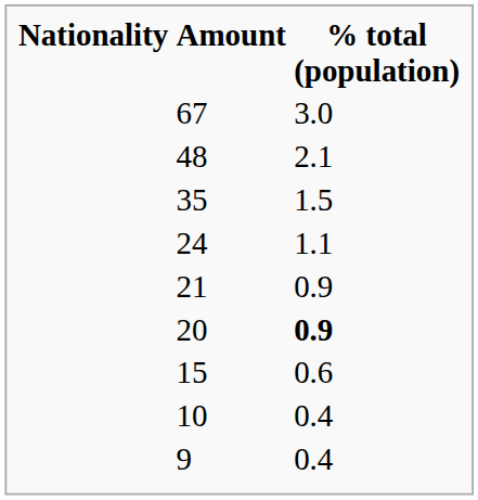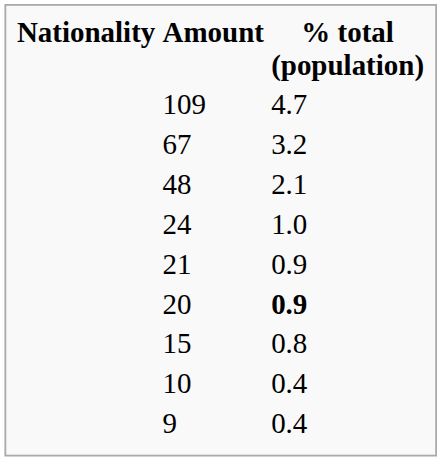 <table class="infobox" style="float:right;">
 <tr \>
 <th>Nationality</th>
 <th>Amount</th>
 <th>% total<br>(population)</th>
 </tr>
 <tr>
 <td></td>
+<td>109</td>
+<td>4.7</td>
+</tr>
+<tr>
+<td></td>
 <td>67</td>
-<td>3.0</td>
+<td>3.2</td>
 </tr>
 <tr>
 <td></td>
 <td>48</td>
 <td>2.1</td>
 </tr>
 <tr>
 <td></td>
-<td>35</td>
-<td>1.5</td>
-</tr>
-<tr>
-<td></td>
 <td>24</td>
-<td>1.1</td>
+<td>1.0</td>
 </tr>
 <tr>
 <td></td>
 <td>21</td>
 <td>0.9</td>
 </tr>
 <tr>
 <td></td>
 <td>20</td>
 <td><strong>0.9</strong></td>
 </tr>
 <tr>
 <td></td>
 <td>15</td>
-<td>0.6</td>
+<td>0.8</td>
 </tr>
 <tr>
 <td></td>
 <td>10</td>
 <td>0.4</td>
 </tr>
 <tr>
 <td></td>
 <td>9</td>
 <td>0.4</td>
 </tr>
 <tr>
 </tr>
 </table>
